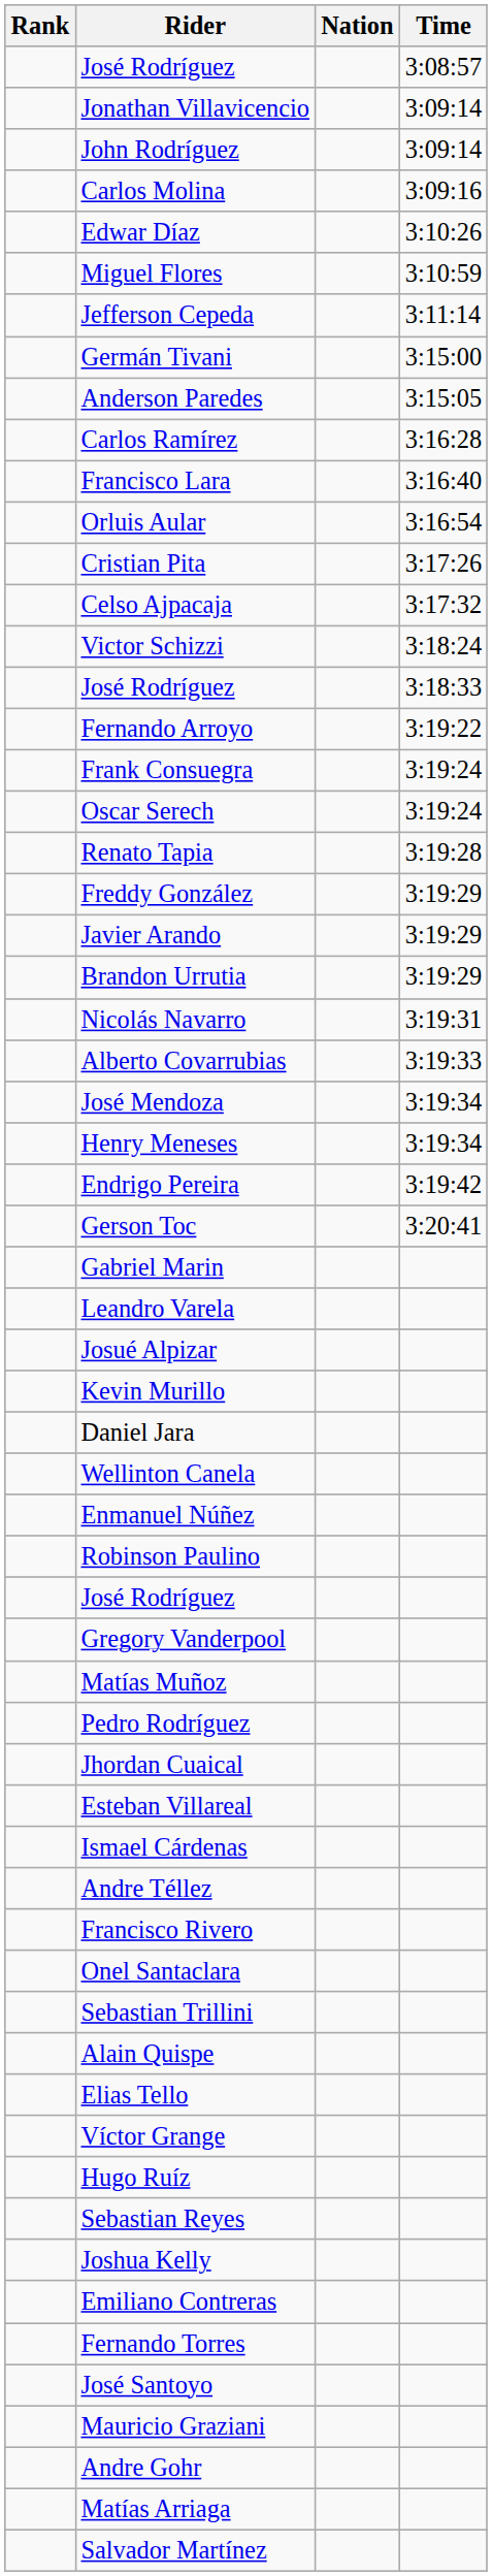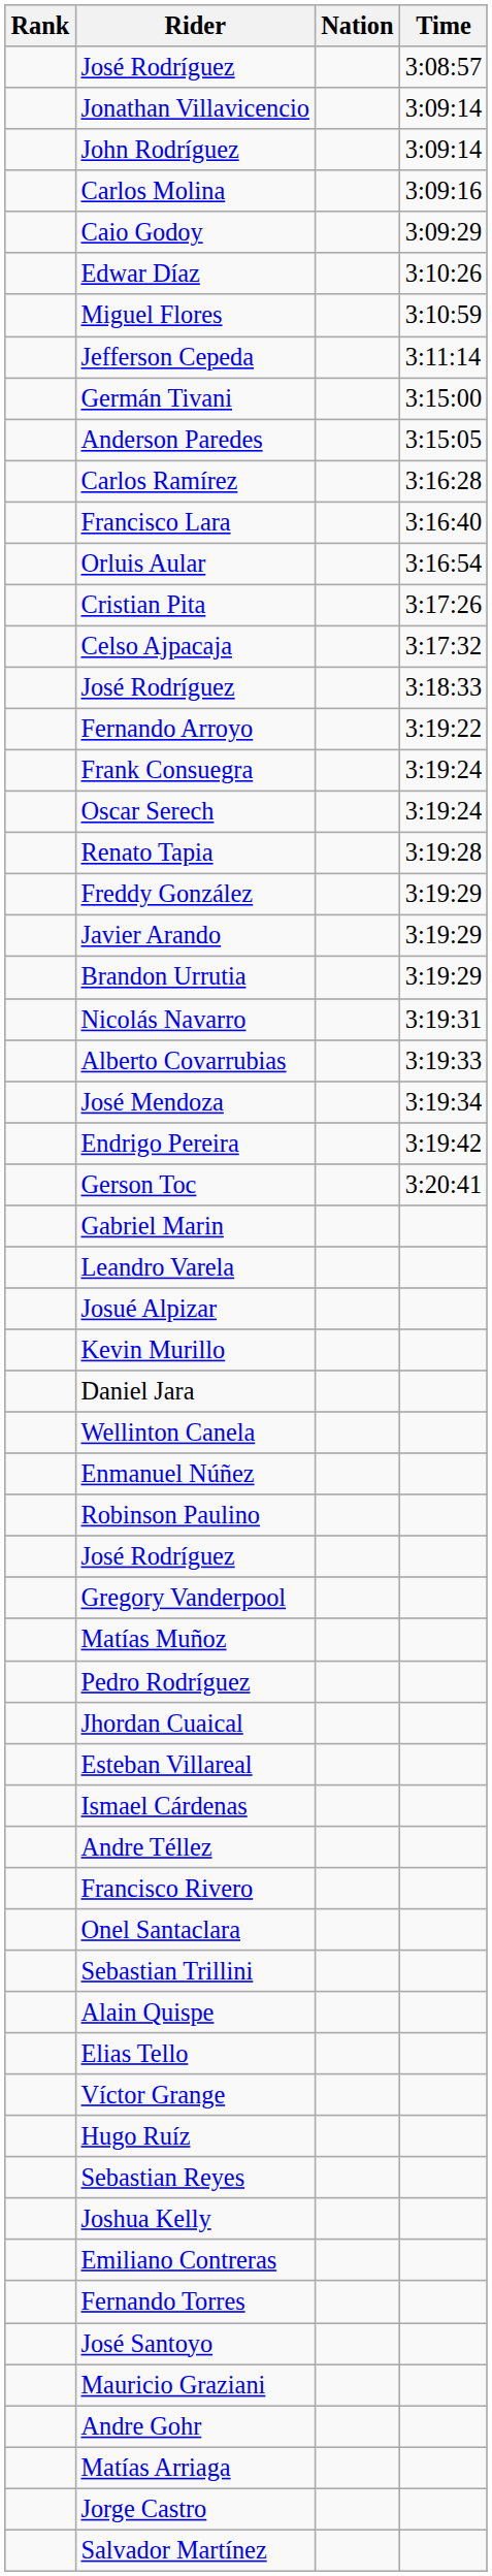 <table class="wikitable sortable" style="font-size:95%" style="width:35em;" style="text-align:center">
 <tr>
 <th>Rank</th>
 <th>Rider</th>
 <th>Nation</th>
 <th>Time</th>
 </tr>
 <tr>
 <td></td>
 <td align=left><a href='#'>José Rodríguez</a></td>
 <td align=left></td>
 <td>3:08:57</td>
 </tr>
 <tr>
 <td></td>
 <td align=left><a href='#'>Jonathan Villavicencio</a></td>
 <td align=left></td>
 <td>3:09:14</td>
 </tr>
 <tr>
 <td></td>
 <td align=left><a href='#'>John Rodríguez</a></td>
 <td align=left></td>
 <td>3:09:14</td>
 </tr>
 <tr>
 <td></td>
 <td align=left><a href='#'>Carlos Molina</a></td>
 <td align=left></td>
 <td>3:09:16</td>
+</tr>
+<tr>
+<td></td>
+<td align=left><a href='#'>Caio Godoy</a></td>
+<td align=left></td>
+<td>3:09:29</td>
 </tr>
 <tr>
 <td></td>
 <td align=left><a href='#'>Edwar Díaz</a></td>
 <td align=left></td>
 <td>3:10:26</td>
 </tr>
 <tr>
 <td></td>
 <td align=left><a href='#'>Miguel Flores</a></td>
 <td align=left></td>
 <td>3:10:59</td>
 </tr>
 <tr>
 <td></td>
 <td align=left><a href='#'>Jefferson Cepeda</a></td>
 <td align=left></td>
 <td>3:11:14</td>
 </tr>
 <tr>
 <td></td>
 <td align=left><a href='#'>Germán Tivani</a></td>
 <td align=left></td>
 <td>3:15:00</td>
 </tr>
 <tr>
 <td></td>
 <td align=left><a href='#'>Anderson Paredes</a></td>
 <td align=left></td>
 <td>3:15:05</td>
 </tr>
 <tr>
 <td></td>
 <td align=left><a href='#'>Carlos Ramírez</a></td>
 <td align=left></td>
 <td>3:16:28</td>
 </tr>
 <tr>
 <td></td>
 <td align=left><a href='#'>Francisco Lara</a></td>
 <td align=left></td>
 <td>3:16:40</td>
 </tr>
 <tr>
 <td></td>
 <td align=left><a href='#'>Orluis Aular</a></td>
 <td align=left></td>
 <td>3:16:54</td>
 </tr>
 <tr>
 <td></td>
 <td align=left><a href='#'>Cristian Pita</a></td>
 <td align=left></td>
 <td>3:17:26</td>
 </tr>
 <tr>
 <td></td>
 <td align=left><a href='#'>Celso Ajpacaja</a></td>
 <td align=left></td>
 <td>3:17:32</td>
-</tr>
-<tr>
-<td></td>
-<td align=left><a href='#'>Victor Schizzi</a></td>
-<td align=left></td>
-<td>3:18:24</td>
 </tr>
 <tr>
 <td></td>
 <td align=left><a href='#'>José Rodríguez</a></td>
 <td align=left></td>
 <td>3:18:33</td>
 </tr>
 <tr>
 <td></td>
 <td align=left><a href='#'>Fernando Arroyo</a></td>
 <td align=left></td>
 <td>3:19:22</td>
 </tr>
 <tr>
 <td></td>
 <td align=left><a href='#'>Frank Consuegra</a></td>
 <td align=left></td>
 <td>3:19:24</td>
 </tr>
 <tr>
 <td></td>
 <td align=left><a href='#'>Oscar Serech</a></td>
 <td align=left></td>
 <td>3:19:24</td>
 </tr>
 <tr>
 <td></td>
 <td align=left><a href='#'>Renato Tapia</a></td>
 <td align=left></td>
 <td>3:19:28</td>
 </tr>
 <tr>
 <td></td>
 <td align=left><a href='#'>Freddy González</a></td>
 <td align=left></td>
 <td>3:19:29</td>
 </tr>
 <tr>
 <td></td>
 <td align=left><a href='#'>Javier Arando</a></td>
 <td align=left></td>
 <td>3:19:29</td>
 </tr>
 <tr>
 <td></td>
 <td align=left><a href='#'>Brandon Urrutia</a></td>
 <td align=left></td>
 <td>3:19:29</td>
 </tr>
 <tr>
 <td></td>
 <td align=left><a href='#'>Nicolás Navarro</a></td>
 <td align=left></td>
 <td>3:19:31</td>
 </tr>
 <tr>
 <td></td>
 <td align=left><a href='#'>Alberto Covarrubias</a></td>
 <td align=left></td>
 <td>3:19:33</td>
 </tr>
 <tr>
 <td></td>
 <td align=left><a href='#'>José Mendoza</a></td>
-<td align=left></td>
-<td>3:19:34</td>
-</tr>
-<tr>
-<td></td>
-<td align=left><a href='#'>Henry Meneses</a></td>
 <td align=left></td>
 <td>3:19:34</td>
 </tr>
 <tr>
 <td></td>
 <td align=left><a href='#'>Endrigo Pereira</a></td>
 <td align=left></td>
 <td>3:19:42</td>
 </tr>
 <tr>
 <td></td>
 <td align=left><a href='#'>Gerson Toc</a></td>
 <td align=left></td>
 <td>3:20:41</td>
 </tr>
 <tr>
 <td></td>
 <td align=left><a href='#'>Gabriel Marin</a></td>
 <td align=left></td>
 <td></td>
 </tr>
 <tr>
 <td></td>
 <td align=left><a href='#'>Leandro Varela</a></td>
 <td align=left></td>
 <td></td>
 </tr>
 <tr>
 <td></td>
 <td align=left><a href='#'>Josué Alpizar</a></td>
 <td align=left></td>
 <td></td>
 </tr>
 <tr>
 <td></td>
 <td align=left><a href='#'>Kevin Murillo</a></td>
 <td align=left></td>
 <td></td>
 </tr>
 <tr>
 <td></td>
 <td align=left>Daniel Jara</td>
 <td align=left></td>
 <td></td>
 </tr>
 <tr>
 <td></td>
 <td align=left><a href='#'>Wellinton Canela</a></td>
 <td align=left></td>
 <td></td>
 </tr>
 <tr>
 <td></td>
 <td align=left><a href='#'>Enmanuel Núñez</a></td>
 <td align=left></td>
 <td></td>
 </tr>
 <tr>
 <td></td>
 <td align=left><a href='#'>Robinson Paulino</a></td>
 <td align=left></td>
 <td></td>
 </tr>
 <tr>
 <td></td>
 <td align=left><a href='#'>José Rodríguez</a></td>
 <td align=left></td>
 <td></td>
 </tr>
 <tr>
 <td></td>
 <td align=left><a href='#'>Gregory Vanderpool</a></td>
 <td align=left></td>
 <td></td>
 </tr>
 <tr>
 <td></td>
 <td align=left><a href='#'>Matías Muñoz</a></td>
 <td align=left></td>
 <td></td>
 </tr>
 <tr>
 <td></td>
 <td align=left><a href='#'>Pedro Rodríguez</a></td>
 <td align=left></td>
 <td></td>
 </tr>
 <tr>
 <td></td>
 <td align=left><a href='#'>Jhordan Cuaical</a></td>
 <td align=left></td>
 <td></td>
 </tr>
 <tr>
 <td></td>
 <td align=left><a href='#'>Esteban Villareal</a></td>
 <td align=left></td>
 <td></td>
 </tr>
 <tr>
 <td></td>
 <td align=left><a href='#'>Ismael Cárdenas</a></td>
 <td align=left></td>
 <td></td>
 </tr>
 <tr>
 <td></td>
 <td align=left><a href='#'>Andre Téllez</a></td>
 <td align=left></td>
 <td></td>
 </tr>
 <tr>
 <td></td>
 <td align=left><a href='#'>Francisco Rivero</a></td>
 <td align=left></td>
 <td></td>
 </tr>
 <tr>
 <td></td>
 <td align=left><a href='#'>Onel Santaclara</a></td>
 <td align=left></td>
 <td></td>
 </tr>
 <tr>
 <td></td>
 <td align=left><a href='#'>Sebastian Trillini</a></td>
 <td align=left></td>
 <td></td>
 </tr>
 <tr>
 <td></td>
 <td align=left><a href='#'>Alain Quispe</a></td>
 <td align=left></td>
 <td></td>
 </tr>
 <tr>
 <td></td>
 <td align=left><a href='#'>Elias Tello</a></td>
 <td align=left></td>
 <td></td>
 </tr>
 <tr>
 <td></td>
 <td align=left><a href='#'>Víctor Grange</a></td>
 <td align=left></td>
 <td></td>
 </tr>
 <tr>
 <td></td>
 <td align=left><a href='#'>Hugo Ruíz</a></td>
 <td align=left></td>
 <td></td>
 </tr>
 <tr>
 <td></td>
 <td align=left><a href='#'>Sebastian Reyes</a></td>
 <td align=left></td>
 <td></td>
 </tr>
 <tr>
 <td></td>
 <td align=left><a href='#'>Joshua Kelly</a></td>
 <td align=left></td>
 <td></td>
 </tr>
 <tr>
 <td></td>
 <td align=left><a href='#'>Emiliano Contreras</a></td>
 <td align=left></td>
 <td></td>
 </tr>
 <tr>
 <td></td>
 <td align=left><a href='#'>Fernando Torres</a></td>
 <td align=left></td>
 <td></td>
 </tr>
 <tr>
 <td></td>
 <td align=left><a href='#'>José Santoyo</a></td>
 <td align=left></td>
 <td></td>
 </tr>
 <tr>
 <td></td>
 <td align=left><a href='#'>Mauricio Graziani</a></td>
 <td align=left></td>
 <td></td>
 </tr>
 <tr>
 <td></td>
 <td align=left><a href='#'>Andre Gohr</a></td>
 <td align=left></td>
 <td></td>
 </tr>
 <tr>
 <td></td>
 <td align=left><a href='#'>Matías Arriaga</a></td>
 <td align=left></td>
 <td></td>
 </tr>
 <tr>
 <td></td>
+<td align=left><a href='#'>Jorge Castro</a></td>
+<td align=left></td>
+<td></td>
+</tr>
+<tr>
+<td></td>
 <td align=left><a href='#'>Salvador Martínez</a></td>
 <td align=left></td>
 <td></td>
 </tr>
 </table>
